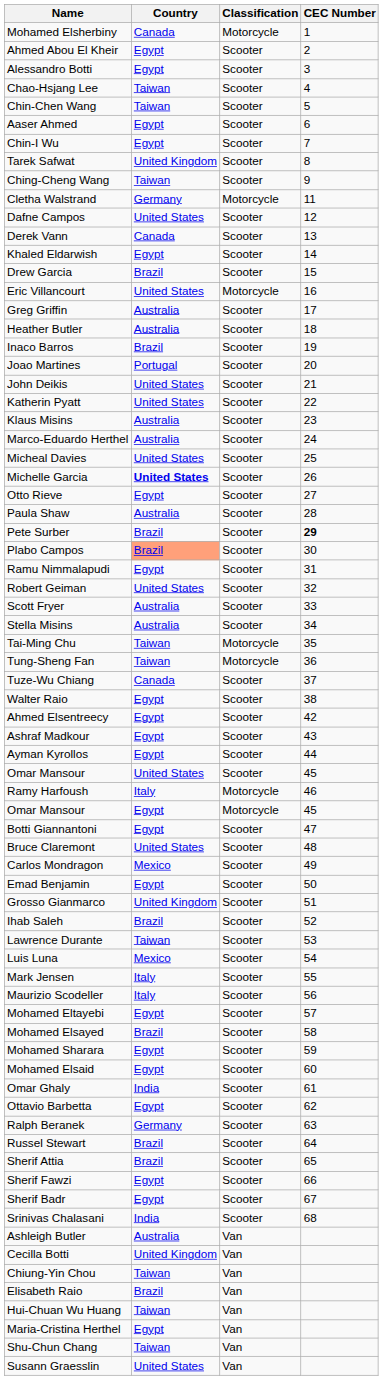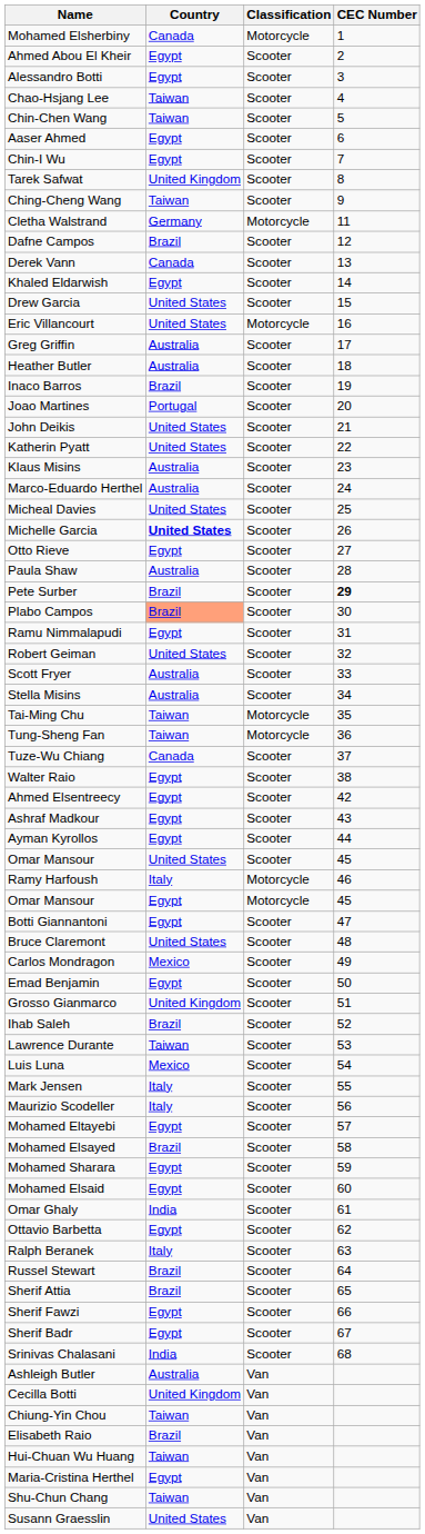 <table class="wikitable">
 <tr>
 <th>Name</th>
 <th>Country</th>
 <th>Classification</th>
 <th>CEC Number</th>
 </tr>
 <tr>
 <td>Mohamed Elsherbiny</td>
 <td> <a href='#'>Canada</a></td>
 <td>Motorcycle</td>
 <td>1</td>
 </tr>
 <tr>
 <td>Ahmed Abou El Kheir</td>
 <td> <a href='#'>Egypt</a></td>
 <td>Scooter</td>
 <td>2</td>
 </tr>
 <tr>
 <td>Alessandro Botti</td>
 <td> <a href='#'>Egypt</a></td>
 <td>Scooter</td>
 <td>3</td>
 </tr>
 <tr>
 <td>Chao-Hsjang Lee</td>
 <td> <a href='#'>Taiwan</a></td>
 <td>Scooter</td>
 <td>4</td>
 </tr>
 <tr>
 <td>Chin-Chen Wang</td>
 <td> <a href='#'>Taiwan</a></td>
 <td>Scooter</td>
 <td>5</td>
 </tr>
 <tr>
 <td>Aaser Ahmed</td>
 <td> <a href='#'>Egypt</a></td>
 <td>Scooter</td>
 <td>6</td>
 </tr>
 <tr>
 <td>Chin-I Wu</td>
 <td> <a href='#'>Egypt</a></td>
 <td>Scooter</td>
 <td>7</td>
 </tr>
 <tr>
 <td>Tarek Safwat</td>
 <td> <a href='#'>United Kingdom</a></td>
 <td>Scooter</td>
 <td>8</td>
 </tr>
 <tr>
 <td>Ching-Cheng Wang</td>
 <td> <a href='#'>Taiwan</a></td>
 <td>Scooter</td>
 <td>9</td>
 </tr>
 <tr>
 <td>Cletha Walstrand</td>
 <td> <a href='#'>Germany</a></td>
 <td>Motorcycle</td>
 <td>11</td>
 </tr>
 <tr>
 <td>Dafne Campos</td>
-<td> <a href='#'>United States</a></td>
+<td> <a href='#'>Brazil</a></td>
 <td>Scooter</td>
 <td>12</td>
 </tr>
 <tr>
 <td>Derek Vann</td>
 <td> <a href='#'>Canada</a></td>
 <td>Scooter</td>
 <td>13</td>
 </tr>
 <tr>
 <td>Khaled Eldarwish</td>
 <td> <a href='#'>Egypt</a></td>
 <td>Scooter</td>
 <td>14</td>
 </tr>
 <tr>
 <td>Drew Garcia</td>
-<td> <a href='#'>Brazil</a></td>
+<td> <a href='#'>United States</a></td>
 <td>Scooter</td>
 <td>15</td>
 </tr>
 <tr>
 <td>Eric Villancourt</td>
 <td> <a href='#'>United States</a></td>
 <td>Motorcycle</td>
 <td>16</td>
 </tr>
 <tr>
 <td>Greg Griffin</td>
 <td> <a href='#'>Australia</a></td>
 <td>Scooter</td>
 <td>17</td>
 </tr>
 <tr>
 <td>Heather Butler</td>
 <td> <a href='#'>Australia</a></td>
 <td>Scooter</td>
 <td>18</td>
 </tr>
 <tr>
 <td>Inaco Barros</td>
 <td> <a href='#'>Brazil</a></td>
 <td>Scooter</td>
 <td>19</td>
 </tr>
 <tr>
 <td>Joao Martines</td>
 <td> <a href='#'>Portugal</a></td>
 <td>Scooter</td>
 <td>20</td>
 </tr>
 <tr>
 <td>John Deikis</td>
 <td> <a href='#'>United States</a></td>
 <td>Scooter</td>
 <td>21</td>
 </tr>
 <tr>
 <td>Katherin Pyatt</td>
 <td> <a href='#'>United States</a></td>
 <td>Scooter</td>
 <td>22</td>
 </tr>
 <tr>
 <td>Klaus Misins</td>
 <td> <a href='#'>Australia</a></td>
 <td>Scooter</td>
 <td>23</td>
 </tr>
 <tr>
 <td>Marco-Eduardo Herthel</td>
 <td> <a href='#'>Australia</a></td>
 <td>Scooter</td>
 <td>24</td>
 </tr>
 <tr>
 <td>Micheal Davies</td>
 <td> <a href='#'>United States</a></td>
 <td>Scooter</td>
 <td>25</td>
 </tr>
 <tr>
 <td>Michelle Garcia</td>
 <td><strong> <a href='#'>United States</a></strong></td>
 <td>Scooter</td>
 <td>26</td>
 </tr>
 <tr>
 <td>Otto Rieve</td>
 <td> <a href='#'>Egypt</a></td>
 <td>Scooter</td>
 <td>27</td>
 </tr>
 <tr>
 <td>Paula Shaw</td>
 <td> <a href='#'>Australia</a></td>
 <td>Scooter</td>
 <td>28</td>
 </tr>
 <tr>
 <td>Pete Surber</td>
 <td> <a href='#'>Brazil</a></td>
 <td>Scooter</td>
 <td><strong>29</strong></td>
 </tr>
 <tr>
 <td>Plabo Campos</td>
 <td style="background: lightsalmon;"> <a href='#'>Brazil</a></td>
 <td>Scooter</td>
 <td>30</td>
 </tr>
 <tr>
 <td>Ramu Nimmalapudi</td>
 <td> <a href='#'>Egypt</a></td>
 <td>Scooter</td>
 <td>31</td>
 </tr>
 <tr>
 <td>Robert Geiman</td>
 <td> <a href='#'>United States</a></td>
 <td>Scooter</td>
 <td>32</td>
 </tr>
 <tr>
 <td>Scott Fryer</td>
 <td> <a href='#'>Australia</a></td>
 <td>Scooter</td>
 <td>33</td>
 </tr>
 <tr>
 <td>Stella Misins</td>
 <td> <a href='#'>Australia</a></td>
 <td>Scooter</td>
 <td>34</td>
 </tr>
 <tr>
 <td>Tai-Ming Chu</td>
 <td> <a href='#'>Taiwan</a></td>
 <td>Motorcycle</td>
 <td>35</td>
 </tr>
 <tr>
 <td>Tung-Sheng Fan</td>
 <td> <a href='#'>Taiwan</a></td>
 <td>Motorcycle</td>
 <td>36</td>
 </tr>
 <tr>
 <td>Tuze-Wu Chiang</td>
 <td> <a href='#'>Canada</a></td>
 <td>Scooter</td>
 <td>37</td>
 </tr>
 <tr>
 <td>Walter Raio</td>
 <td> <a href='#'>Egypt</a></td>
 <td>Scooter</td>
 <td>38</td>
 </tr>
 <tr>
 <td>Ahmed Elsentreecy</td>
 <td> <a href='#'>Egypt</a></td>
 <td>Scooter</td>
 <td>42</td>
 </tr>
 <tr>
 <td>Ashraf Madkour</td>
 <td> <a href='#'>Egypt</a></td>
 <td>Scooter</td>
 <td>43</td>
 </tr>
 <tr>
 <td>Ayman Kyrollos</td>
 <td> <a href='#'>Egypt</a></td>
 <td>Scooter</td>
 <td>44</td>
 </tr>
 <tr>
 <td>Omar Mansour</td>
 <td> <a href='#'>United States</a></td>
 <td>Scooter</td>
 <td>45</td>
 </tr>
 <tr>
 <td>Ramy Harfoush</td>
 <td> <a href='#'>Italy</a></td>
 <td>Motorcycle</td>
 <td>46</td>
 </tr>
 <tr>
 <td>Omar Mansour</td>
 <td> <a href='#'>Egypt</a></td>
 <td>Motorcycle</td>
 <td>45</td>
 </tr>
 <tr>
 <td>Botti Giannantoni</td>
 <td> <a href='#'>Egypt</a></td>
 <td>Scooter</td>
 <td>47</td>
 </tr>
 <tr>
 <td>Bruce Claremont</td>
 <td> <a href='#'>United States</a></td>
 <td>Scooter</td>
 <td>48</td>
 </tr>
 <tr>
 <td>Carlos Mondragon</td>
 <td> <a href='#'>Mexico</a></td>
 <td>Scooter</td>
 <td>49</td>
 </tr>
 <tr>
 <td>Emad Benjamin</td>
 <td> <a href='#'>Egypt</a></td>
 <td>Scooter</td>
 <td>50</td>
 </tr>
 <tr>
 <td>Grosso Gianmarco</td>
 <td> <a href='#'>United Kingdom</a></td>
 <td>Scooter</td>
 <td>51</td>
 </tr>
 <tr>
 <td>Ihab Saleh</td>
 <td> <a href='#'>Brazil</a></td>
 <td>Scooter</td>
 <td>52</td>
 </tr>
 <tr>
 <td>Lawrence Durante</td>
 <td> <a href='#'>Taiwan</a></td>
 <td>Scooter</td>
 <td>53</td>
 </tr>
 <tr>
 <td>Luis Luna</td>
 <td> <a href='#'>Mexico</a></td>
 <td>Scooter</td>
 <td>54</td>
 </tr>
 <tr>
 <td>Mark Jensen</td>
 <td> <a href='#'>Italy</a></td>
 <td>Scooter</td>
 <td>55</td>
 </tr>
 <tr>
 <td>Maurizio Scodeller</td>
 <td> <a href='#'>Italy</a></td>
 <td>Scooter</td>
 <td>56</td>
 </tr>
 <tr>
 <td>Mohamed Eltayebi</td>
 <td> <a href='#'>Egypt</a></td>
 <td>Scooter</td>
 <td>57</td>
 </tr>
 <tr>
 <td>Mohamed Elsayed</td>
 <td> <a href='#'>Brazil</a></td>
 <td>Scooter</td>
 <td>58</td>
 </tr>
 <tr>
 <td>Mohamed Sharara</td>
 <td> <a href='#'>Egypt</a></td>
 <td>Scooter</td>
 <td>59</td>
 </tr>
 <tr>
 <td>Mohamed Elsaid</td>
 <td> <a href='#'>Egypt</a></td>
 <td>Scooter</td>
 <td>60</td>
 </tr>
 <tr>
 <td>Omar Ghaly</td>
 <td> <a href='#'>India</a></td>
 <td>Scooter</td>
 <td>61</td>
 </tr>
 <tr>
 <td>Ottavio Barbetta</td>
 <td> <a href='#'>Egypt</a></td>
 <td>Scooter</td>
 <td>62</td>
 </tr>
 <tr>
 <td>Ralph Beranek</td>
-<td> <a href='#'>Germany</a></td>
+<td> <a href='#'>Italy</a></td>
 <td>Scooter</td>
 <td>63</td>
 </tr>
 <tr>
 <td>Russel Stewart</td>
 <td> <a href='#'>Brazil</a></td>
 <td>Scooter</td>
 <td>64</td>
 </tr>
 <tr>
 <td>Sherif Attia</td>
 <td> <a href='#'>Brazil</a></td>
 <td>Scooter</td>
 <td>65</td>
 </tr>
 <tr>
 <td>Sherif Fawzi</td>
 <td> <a href='#'>Egypt</a></td>
 <td>Scooter</td>
 <td>66</td>
 </tr>
 <tr>
 <td>Sherif Badr</td>
 <td> <a href='#'>Egypt</a></td>
 <td>Scooter</td>
 <td>67</td>
 </tr>
 <tr>
 <td>Srinivas Chalasani</td>
 <td> <a href='#'>India</a></td>
 <td>Scooter</td>
 <td>68</td>
 </tr>
 <tr>
 <td>Ashleigh Butler</td>
 <td> <a href='#'>Australia</a></td>
 <td>Van</td>
 <td></td>
 </tr>
 <tr>
 <td>Cecilla Botti</td>
 <td> <a href='#'>United Kingdom</a></td>
 <td>Van</td>
 <td></td>
 </tr>
 <tr>
 <td>Chiung-Yin Chou</td>
 <td> <a href='#'>Taiwan</a></td>
 <td>Van</td>
 <td></td>
 </tr>
 <tr>
 <td>Elisabeth Raio</td>
 <td> <a href='#'>Brazil</a></td>
 <td>Van</td>
 <td></td>
 </tr>
 <tr>
 <td>Hui-Chuan Wu Huang</td>
 <td> <a href='#'>Taiwan</a></td>
 <td>Van</td>
 <td></td>
 </tr>
 <tr>
 <td>Maria-Cristina Herthel</td>
 <td> <a href='#'>Egypt</a></td>
 <td>Van</td>
 <td></td>
 </tr>
 <tr>
 <td>Shu-Chun Chang</td>
 <td> <a href='#'>Taiwan</a></td>
 <td>Van</td>
 <td></td>
 </tr>
 <tr>
 <td>Susann Graesslin</td>
 <td> <a href='#'>United States</a></td>
 <td>Van</td>
 <td></td>
 </tr>
 </table>
